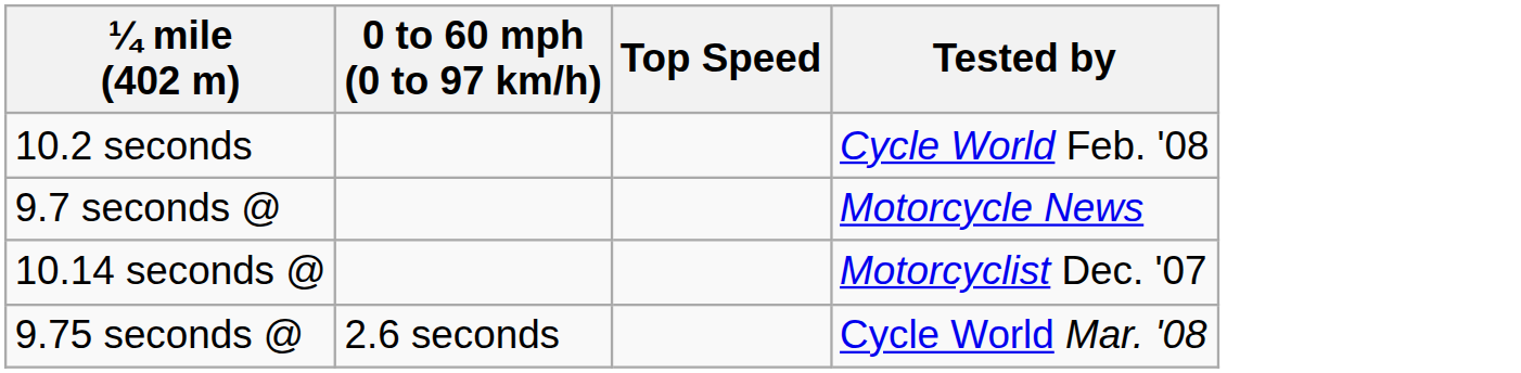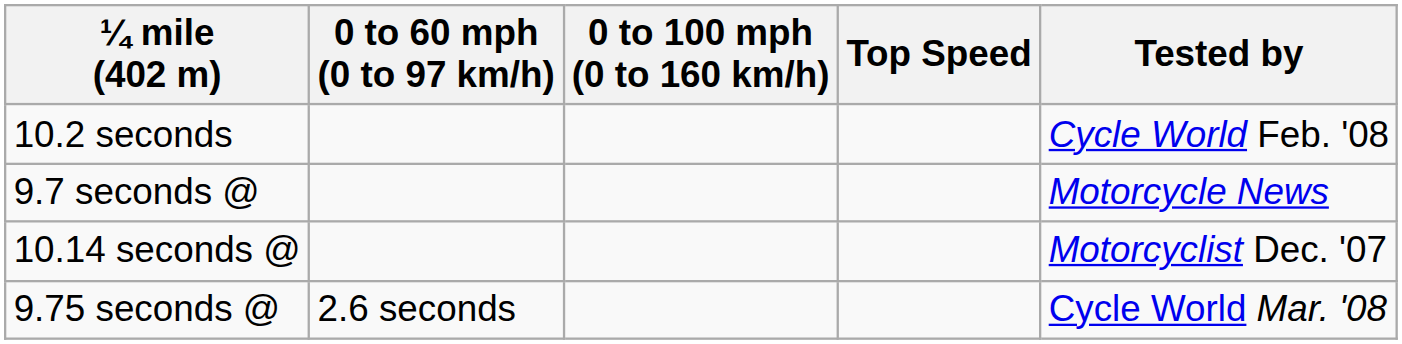 <table class="wikitable sortable">
 <tr>
 <th>¼ mile<br>(402 m)</th>
 <th>0 to 60 mph<br>(0 to 97 km/h)</th>
+<th>0 to 100 mph<br>(0 to 160 km/h)</th>
 <th>Top Speed</th>
 <th>Tested by</th>
 </tr>
 <tr>
 <td>10.2 seconds</td>
+<td></td>
 <td></td>
 <td></td>
 <td><em><a href='#'>Cycle World</a></em> Feb. '08</td>
 </tr>
 <tr>
 <td>9.7 seconds @ </td>
 <td></td>
 <td></td>
+<td></td>
 <td><em><a href='#'>Motorcycle News</a></em></td>
 </tr>
 <tr>
 <td>10.14 seconds @ </td>
+<td></td>
 <td></td>
 <td></td>
 <td><em><a href='#'>Motorcyclist</a></em> Dec. '07</td>
 </tr>
 <tr>
 <td>9.75 seconds @ </td>
 <td>2.6 seconds</td>
 <td></td>
+<td></td>
 <td><a href='#'>Cycle World</a><em> Mar. '08</td>
 </tr>
 </table>
